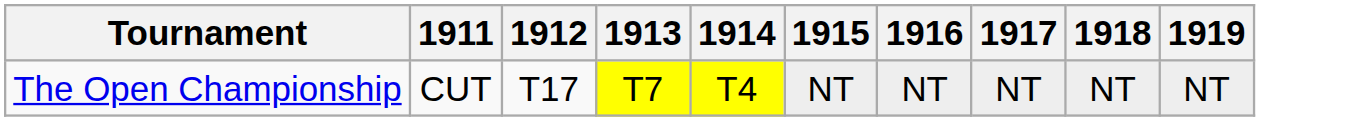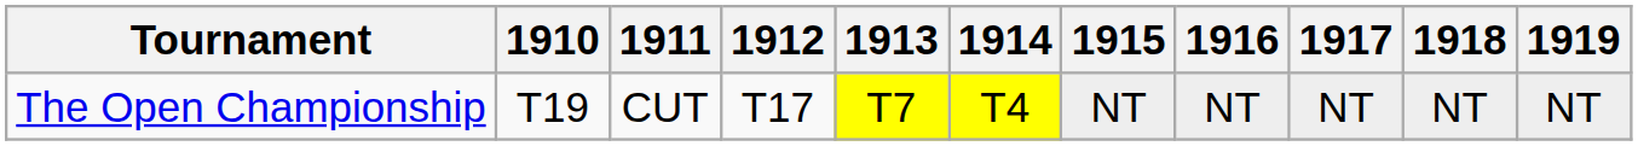 <table class="wikitable" style="font-size:95%;text-align:center;">
 <tr>
 <th>Tournament</th>
+<th>1910</th>
 <th>1911</th>
 <th>1912</th>
 <th>1913</th>
 <th>1914</th>
 <th>1915</th>
 <th>1916</th>
 <th>1917</th>
 <th>1918</th>
 <th>1919</th>
 </tr>
 <tr>
 <td align="left"><a href='#'>The Open Championship</a></td>
+<td>T19</td>
 <td>CUT</td>
 <td>T17</td>
 <td style="background:yellow;">T7</td>
 <td style="background:yellow;">T4</td>
 <td style="background:#eeeeee;">NT</td>
 <td style="background:#eeeeee;">NT</td>
 <td style="background:#eeeeee;">NT</td>
 <td style="background:#eeeeee;">NT</td>
 <td style="background:#eeeeee;">NT</td>
 </tr>
 </table>
